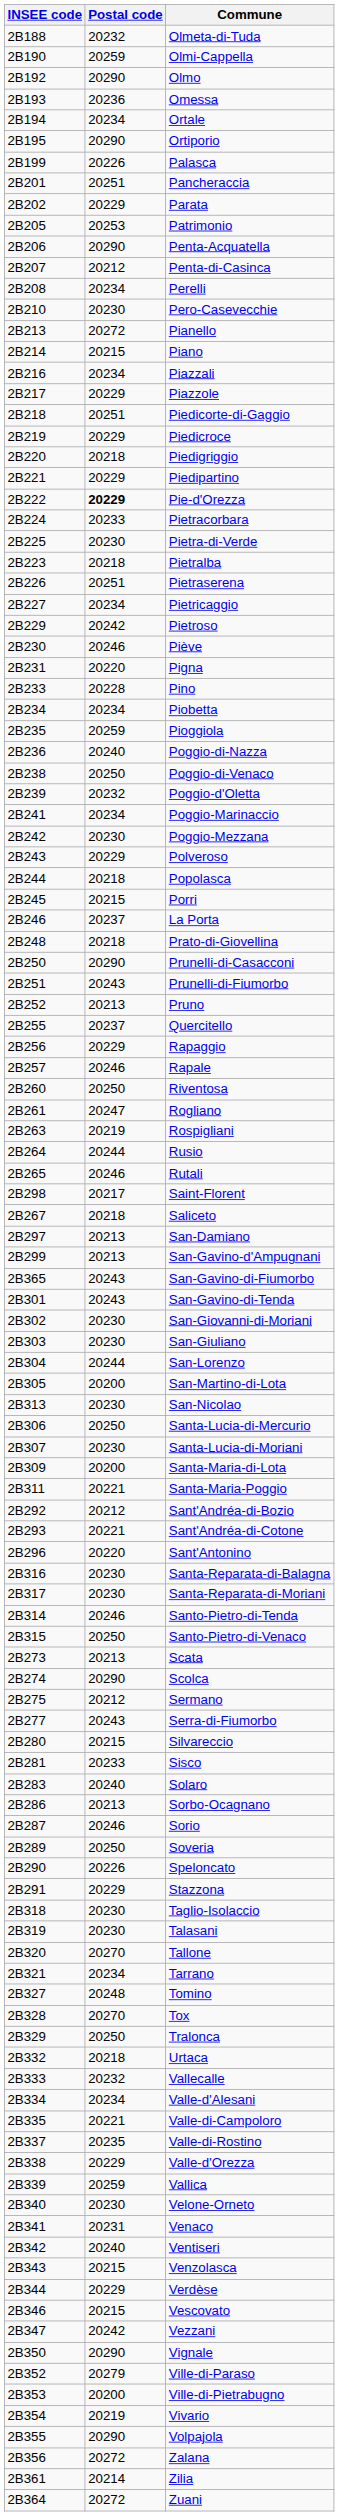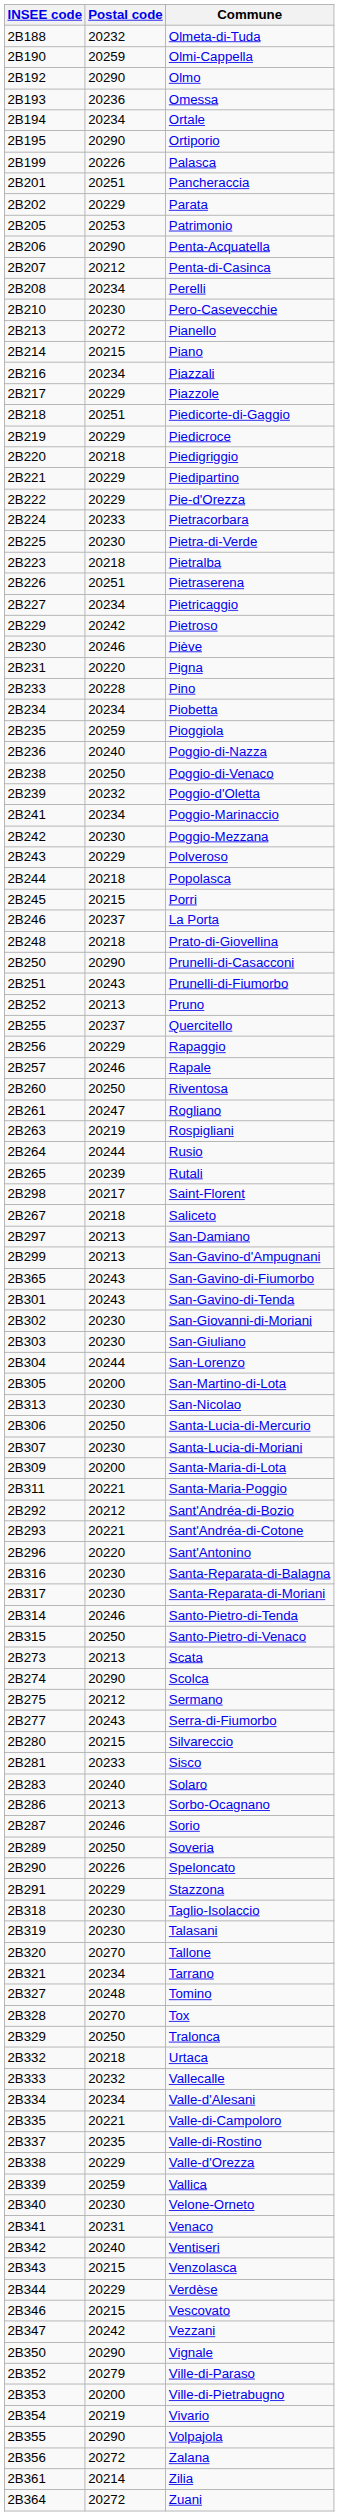 <table class="wikitable sortable">
 <tr>
 <th><a href='#'>INSEE code</a></th>
 <th><a href='#'>Postal code</a></th>
 <th>Commune</th>
 </tr>
 <tr>
 <td>2B188</td>
 <td>20232</td>
 <td><a href='#'>Olmeta-di-Tuda</a></td>
 </tr>
 <tr>
 <td>2B190</td>
 <td>20259</td>
 <td><a href='#'>Olmi-Cappella</a></td>
 </tr>
 <tr>
 <td>2B192</td>
 <td>20290</td>
 <td><a href='#'>Olmo</a></td>
 </tr>
 <tr>
 <td>2B193</td>
 <td>20236</td>
 <td><a href='#'>Omessa</a></td>
 </tr>
 <tr>
 <td>2B194</td>
 <td>20234</td>
 <td><a href='#'>Ortale</a></td>
 </tr>
 <tr>
 <td>2B195</td>
 <td>20290</td>
 <td><a href='#'>Ortiporio</a></td>
 </tr>
 <tr>
 <td>2B199</td>
 <td>20226</td>
 <td><a href='#'>Palasca</a></td>
 </tr>
 <tr>
 <td>2B201</td>
 <td>20251</td>
 <td><a href='#'>Pancheraccia</a></td>
 </tr>
 <tr>
 <td>2B202</td>
 <td>20229</td>
 <td><a href='#'>Parata</a></td>
 </tr>
 <tr>
 <td>2B205</td>
 <td>20253</td>
 <td><a href='#'>Patrimonio</a></td>
 </tr>
 <tr>
 <td>2B206</td>
 <td>20290</td>
 <td><a href='#'>Penta-Acquatella</a></td>
 </tr>
 <tr>
 <td>2B207</td>
 <td>20212</td>
 <td><a href='#'>Penta-di-Casinca</a></td>
 </tr>
 <tr>
 <td>2B208</td>
 <td>20234</td>
 <td><a href='#'>Perelli</a></td>
 </tr>
 <tr>
 <td>2B210</td>
 <td>20230</td>
 <td><a href='#'>Pero-Casevecchie</a></td>
 </tr>
 <tr>
 <td>2B213</td>
 <td>20272</td>
 <td><a href='#'>Pianello</a></td>
 </tr>
 <tr>
 <td>2B214</td>
 <td>20215</td>
 <td><a href='#'>Piano</a></td>
 </tr>
 <tr>
 <td>2B216</td>
 <td>20234</td>
 <td><a href='#'>Piazzali</a></td>
 </tr>
 <tr>
 <td>2B217</td>
 <td>20229</td>
 <td><a href='#'>Piazzole</a></td>
 </tr>
 <tr>
 <td>2B218</td>
 <td>20251</td>
 <td><a href='#'>Piedicorte-di-Gaggio</a></td>
 </tr>
 <tr>
 <td>2B219</td>
 <td>20229</td>
 <td><a href='#'>Piedicroce</a></td>
 </tr>
 <tr>
 <td>2B220</td>
 <td>20218</td>
 <td><a href='#'>Piedigriggio</a></td>
 </tr>
 <tr>
 <td>2B221</td>
 <td>20229</td>
 <td><a href='#'>Piedipartino</a></td>
 </tr>
 <tr>
 <td>2B222</td>
-<td><strong>20229</strong></td>
+<td>20229</td>
 <td><a href='#'>Pie-d'Orezza</a></td>
 </tr>
 <tr>
 <td>2B224</td>
 <td>20233</td>
 <td><a href='#'>Pietracorbara</a></td>
 </tr>
 <tr>
 <td>2B225</td>
 <td>20230</td>
 <td><a href='#'>Pietra-di-Verde</a></td>
 </tr>
 <tr>
 <td>2B223</td>
 <td>20218</td>
 <td><a href='#'>Pietralba</a></td>
 </tr>
 <tr>
 <td>2B226</td>
 <td>20251</td>
 <td><a href='#'>Pietraserena</a></td>
 </tr>
 <tr>
 <td>2B227</td>
 <td>20234</td>
 <td><a href='#'>Pietricaggio</a></td>
 </tr>
 <tr>
 <td>2B229</td>
 <td>20242</td>
 <td><a href='#'>Pietroso</a></td>
 </tr>
 <tr>
 <td>2B230</td>
 <td>20246</td>
 <td><a href='#'>Piève</a></td>
 </tr>
 <tr>
 <td>2B231</td>
 <td>20220</td>
 <td><a href='#'>Pigna</a></td>
 </tr>
 <tr>
 <td>2B233</td>
 <td>20228</td>
 <td><a href='#'>Pino</a></td>
 </tr>
 <tr>
 <td>2B234</td>
 <td>20234</td>
 <td><a href='#'>Piobetta</a></td>
 </tr>
 <tr>
 <td>2B235</td>
 <td>20259</td>
 <td><a href='#'>Pioggiola</a></td>
 </tr>
 <tr>
 <td>2B236</td>
 <td>20240</td>
 <td><a href='#'>Poggio-di-Nazza</a></td>
 </tr>
 <tr>
 <td>2B238</td>
 <td>20250</td>
 <td><a href='#'>Poggio-di-Venaco</a></td>
 </tr>
 <tr>
 <td>2B239</td>
 <td>20232</td>
 <td><a href='#'>Poggio-d'Oletta</a></td>
 </tr>
 <tr>
 <td>2B241</td>
 <td>20234</td>
 <td><a href='#'>Poggio-Marinaccio</a></td>
 </tr>
 <tr>
 <td>2B242</td>
 <td>20230</td>
 <td><a href='#'>Poggio-Mezzana</a></td>
 </tr>
 <tr>
 <td>2B243</td>
 <td>20229</td>
 <td><a href='#'>Polveroso</a></td>
 </tr>
 <tr>
 <td>2B244</td>
 <td>20218</td>
 <td><a href='#'>Popolasca</a></td>
 </tr>
 <tr>
 <td>2B245</td>
 <td>20215</td>
 <td><a href='#'>Porri</a></td>
 </tr>
 <tr>
 <td>2B246</td>
 <td>20237</td>
 <td><a href='#'>La Porta</a></td>
 </tr>
 <tr>
 <td>2B248</td>
 <td>20218</td>
 <td><a href='#'>Prato-di-Giovellina</a></td>
 </tr>
 <tr>
 <td>2B250</td>
 <td>20290</td>
 <td><a href='#'>Prunelli-di-Casacconi</a></td>
 </tr>
 <tr>
 <td>2B251</td>
 <td>20243</td>
 <td><a href='#'>Prunelli-di-Fiumorbo</a></td>
 </tr>
 <tr>
 <td>2B252</td>
 <td>20213</td>
 <td><a href='#'>Pruno</a></td>
 </tr>
 <tr>
 <td>2B255</td>
 <td>20237</td>
 <td><a href='#'>Quercitello</a></td>
 </tr>
 <tr>
 <td>2B256</td>
 <td>20229</td>
 <td><a href='#'>Rapaggio</a></td>
 </tr>
 <tr>
 <td>2B257</td>
 <td>20246</td>
 <td><a href='#'>Rapale</a></td>
 </tr>
 <tr>
 <td>2B260</td>
 <td>20250</td>
 <td><a href='#'>Riventosa</a></td>
 </tr>
 <tr>
 <td>2B261</td>
 <td>20247</td>
 <td><a href='#'>Rogliano</a></td>
 </tr>
 <tr>
 <td>2B263</td>
 <td>20219</td>
 <td><a href='#'>Rospigliani</a></td>
 </tr>
 <tr>
 <td>2B264</td>
 <td>20244</td>
 <td><a href='#'>Rusio</a></td>
 </tr>
 <tr>
 <td>2B265</td>
-<td>20246</td>
+<td>20239</td>
 <td><a href='#'>Rutali</a></td>
 </tr>
 <tr>
 <td>2B298</td>
 <td>20217</td>
 <td><a href='#'>Saint-Florent</a></td>
 </tr>
 <tr>
 <td>2B267</td>
 <td>20218</td>
 <td><a href='#'>Saliceto</a></td>
 </tr>
 <tr>
 <td>2B297</td>
 <td>20213</td>
 <td><a href='#'>San-Damiano</a></td>
 </tr>
 <tr>
 <td>2B299</td>
 <td>20213</td>
 <td><a href='#'>San-Gavino-d'Ampugnani</a></td>
 </tr>
 <tr>
 <td>2B365</td>
 <td>20243</td>
 <td><a href='#'>San-Gavino-di-Fiumorbo</a></td>
 </tr>
 <tr>
 <td>2B301</td>
 <td>20243</td>
 <td><a href='#'>San-Gavino-di-Tenda</a></td>
 </tr>
 <tr>
 <td>2B302</td>
 <td>20230</td>
 <td><a href='#'>San-Giovanni-di-Moriani</a></td>
 </tr>
 <tr>
 <td>2B303</td>
 <td>20230</td>
 <td><a href='#'>San-Giuliano</a></td>
 </tr>
 <tr>
 <td>2B304</td>
 <td>20244</td>
 <td><a href='#'>San-Lorenzo</a></td>
 </tr>
 <tr>
 <td>2B305</td>
 <td>20200</td>
 <td><a href='#'>San-Martino-di-Lota</a></td>
 </tr>
 <tr>
 <td>2B313</td>
 <td>20230</td>
 <td><a href='#'>San-Nicolao</a></td>
 </tr>
 <tr>
 <td>2B306</td>
 <td>20250</td>
 <td><a href='#'>Santa-Lucia-di-Mercurio</a></td>
 </tr>
 <tr>
 <td>2B307</td>
 <td>20230</td>
 <td><a href='#'>Santa-Lucia-di-Moriani</a></td>
 </tr>
 <tr>
 <td>2B309</td>
 <td>20200</td>
 <td><a href='#'>Santa-Maria-di-Lota</a></td>
 </tr>
 <tr>
 <td>2B311</td>
 <td>20221</td>
 <td><a href='#'>Santa-Maria-Poggio</a></td>
 </tr>
 <tr>
 <td>2B292</td>
 <td>20212</td>
 <td><a href='#'>Sant'Andréa-di-Bozio</a></td>
 </tr>
 <tr>
 <td>2B293</td>
 <td>20221</td>
 <td><a href='#'>Sant'Andréa-di-Cotone</a></td>
 </tr>
 <tr>
 <td>2B296</td>
 <td>20220</td>
 <td><a href='#'>Sant'Antonino</a></td>
 </tr>
 <tr>
 <td>2B316</td>
 <td>20230</td>
 <td><a href='#'>Santa-Reparata-di-Balagna</a></td>
 </tr>
 <tr>
 <td>2B317</td>
 <td>20230</td>
 <td><a href='#'>Santa-Reparata-di-Moriani</a></td>
 </tr>
 <tr>
 <td>2B314</td>
 <td>20246</td>
 <td><a href='#'>Santo-Pietro-di-Tenda</a></td>
 </tr>
 <tr>
 <td>2B315</td>
 <td>20250</td>
 <td><a href='#'>Santo-Pietro-di-Venaco</a></td>
 </tr>
 <tr>
 <td>2B273</td>
 <td>20213</td>
 <td><a href='#'>Scata</a></td>
 </tr>
 <tr>
 <td>2B274</td>
 <td>20290</td>
 <td><a href='#'>Scolca</a></td>
 </tr>
 <tr>
 <td>2B275</td>
 <td>20212</td>
 <td><a href='#'>Sermano</a></td>
 </tr>
 <tr>
 <td>2B277</td>
 <td>20243</td>
 <td><a href='#'>Serra-di-Fiumorbo</a></td>
 </tr>
 <tr>
 <td>2B280</td>
 <td>20215</td>
 <td><a href='#'>Silvareccio</a></td>
 </tr>
 <tr>
 <td>2B281</td>
 <td>20233</td>
 <td><a href='#'>Sisco</a></td>
 </tr>
 <tr>
 <td>2B283</td>
 <td>20240</td>
 <td><a href='#'>Solaro</a></td>
 </tr>
 <tr>
 <td>2B286</td>
 <td>20213</td>
 <td><a href='#'>Sorbo-Ocagnano</a></td>
 </tr>
 <tr>
 <td>2B287</td>
 <td>20246</td>
 <td><a href='#'>Sorio</a></td>
 </tr>
 <tr>
 <td>2B289</td>
 <td>20250</td>
 <td><a href='#'>Soveria</a></td>
 </tr>
 <tr>
 <td>2B290</td>
 <td>20226</td>
 <td><a href='#'>Speloncato</a></td>
 </tr>
 <tr>
 <td>2B291</td>
 <td>20229</td>
 <td><a href='#'>Stazzona</a></td>
 </tr>
 <tr>
 <td>2B318</td>
 <td>20230</td>
 <td><a href='#'>Taglio-Isolaccio</a></td>
 </tr>
 <tr>
 <td>2B319</td>
 <td>20230</td>
 <td><a href='#'>Talasani</a></td>
 </tr>
 <tr>
 <td>2B320</td>
 <td>20270</td>
 <td><a href='#'>Tallone</a></td>
 </tr>
 <tr>
 <td>2B321</td>
 <td>20234</td>
 <td><a href='#'>Tarrano</a></td>
 </tr>
 <tr>
 <td>2B327</td>
 <td>20248</td>
 <td><a href='#'>Tomino</a></td>
 </tr>
 <tr>
 <td>2B328</td>
 <td>20270</td>
 <td><a href='#'>Tox</a></td>
 </tr>
 <tr>
 <td>2B329</td>
 <td>20250</td>
 <td><a href='#'>Tralonca</a></td>
 </tr>
 <tr>
 <td>2B332</td>
 <td>20218</td>
 <td><a href='#'>Urtaca</a></td>
 </tr>
 <tr>
 <td>2B333</td>
 <td>20232</td>
 <td><a href='#'>Vallecalle</a></td>
 </tr>
 <tr>
 <td>2B334</td>
 <td>20234</td>
 <td><a href='#'>Valle-d'Alesani</a></td>
 </tr>
 <tr>
 <td>2B335</td>
 <td>20221</td>
 <td><a href='#'>Valle-di-Campoloro</a></td>
 </tr>
 <tr>
 <td>2B337</td>
 <td>20235</td>
 <td><a href='#'>Valle-di-Rostino</a></td>
 </tr>
 <tr>
 <td>2B338</td>
 <td>20229</td>
 <td><a href='#'>Valle-d'Orezza</a></td>
 </tr>
 <tr>
 <td>2B339</td>
 <td>20259</td>
 <td><a href='#'>Vallica</a></td>
 </tr>
 <tr>
 <td>2B340</td>
 <td>20230</td>
 <td><a href='#'>Velone-Orneto</a></td>
 </tr>
 <tr>
 <td>2B341</td>
 <td>20231</td>
 <td><a href='#'>Venaco</a></td>
 </tr>
 <tr>
 <td>2B342</td>
 <td>20240</td>
 <td><a href='#'>Ventiseri</a></td>
 </tr>
 <tr>
 <td>2B343</td>
 <td>20215</td>
 <td><a href='#'>Venzolasca</a></td>
 </tr>
 <tr>
 <td>2B344</td>
 <td>20229</td>
 <td><a href='#'>Verdèse</a></td>
 </tr>
 <tr>
 <td>2B346</td>
 <td>20215</td>
 <td><a href='#'>Vescovato</a></td>
 </tr>
 <tr>
 <td>2B347</td>
 <td>20242</td>
 <td><a href='#'>Vezzani</a></td>
 </tr>
 <tr>
 <td>2B350</td>
 <td>20290</td>
 <td><a href='#'>Vignale</a></td>
 </tr>
 <tr>
 <td>2B352</td>
 <td>20279</td>
 <td><a href='#'>Ville-di-Paraso</a></td>
 </tr>
 <tr>
 <td>2B353</td>
 <td>20200</td>
 <td><a href='#'>Ville-di-Pietrabugno</a></td>
 </tr>
 <tr>
 <td>2B354</td>
 <td>20219</td>
 <td><a href='#'>Vivario</a></td>
 </tr>
 <tr>
 <td>2B355</td>
 <td>20290</td>
 <td><a href='#'>Volpajola</a></td>
 </tr>
 <tr>
 <td>2B356</td>
 <td>20272</td>
 <td><a href='#'>Zalana</a></td>
 </tr>
 <tr>
 <td>2B361</td>
 <td>20214</td>
 <td><a href='#'>Zilia</a></td>
 </tr>
 <tr>
 <td>2B364</td>
 <td>20272</td>
 <td><a href='#'>Zuani</a></td>
 </tr>
 </table>
